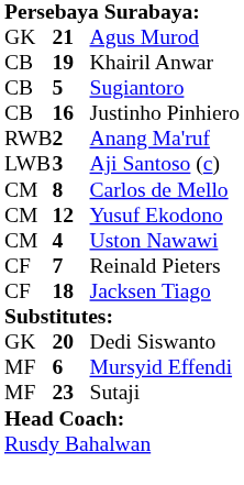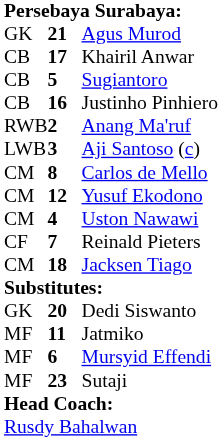 <table style="font-size: 90%" cellspacing="0" cellpadding="0">
 <tr>
 <td colspan="4"><strong>Persebaya Surabaya:</strong></td>
 </tr>
 <tr>
 <th width="25"></th>
 <th width="25"></th>
 </tr>
 <tr>
 <td>GK</td>
 <td><strong>21</strong></td>
 <td> <a href='#'>Agus Murod</a></td>
 </tr>
 <tr>
 <td>CB</td>
-<td><strong>19</strong></td>
+<td><strong>17</strong></td>
 <td> Khairil Anwar</td>
 </tr>
 <tr>
 <td>CB</td>
 <td><strong>5</strong></td>
 <td> <a href='#'>Sugiantoro</a></td>
 </tr>
 <tr>
 <td>CB</td>
 <td><strong>16</strong></td>
 <td> Justinho Pinhiero</td>
 </tr>
 <tr>
 <td>RWB</td>
 <td><strong>2</strong></td>
 <td> <a href='#'>Anang Ma'ruf</a></td>
 </tr>
 <tr>
 <td>LWB</td>
 <td><strong>3</strong></td>
 <td> <a href='#'>Aji Santoso</a> (<a href='#'>c</a>)</td>
 <td></td>
 </tr>
 <tr>
 <td>CM</td>
 <td><strong>8</strong></td>
 <td> <a href='#'>Carlos de Mello</a></td>
 </tr>
 <tr>
 <td>CM</td>
 <td><strong>12</strong></td>
 <td> <a href='#'>Yusuf Ekodono</a></td>
 <td></td>
 <td> </td>
 </tr>
 <tr>
 <td>CM</td>
 <td><strong>4</strong></td>
 <td> <a href='#'>Uston Nawawi</a></td>
 <td></td>
 <td></td>
 </tr>
 <tr>
 <td>CF</td>
 <td><strong>7</strong></td>
 <td> Reinald Pieters</td>
 </tr>
 <tr>
-<td>CF</td>
+<td>CM</td>
 <td><strong>18</strong></td>
 <td> <a href='#'>Jacksen Tiago</a></td>
 </tr>
 <tr>
 <td colspan=3><strong>Substitutes:</strong></td>
 </tr>
 <tr>
 <td>GK</td>
 <td><strong>20</strong></td>
 <td> Dedi Siswanto</td>
+</tr>
+<tr>
+<td>MF</td>
+<td><strong>11</strong></td>
+<td> Jatmiko</td>
+<td></td>
+<td></td>
 </tr>
 <tr>
 <td>MF</td>
 <td><strong>6</strong></td>
 <td> <a href='#'>Mursyid Effendi</a></td>
 <td></td>
 <td></td>
 </tr>
 <tr>
 <td>MF</td>
 <td><strong>23</strong></td>
 <td> Sutaji</td>
 </tr>
 <tr>
 <td colspan=3><strong>Head Coach:</strong></td>
 </tr>
 <tr>
 <td colspan="4"> <a href='#'>Rusdy Bahalwan</a></td>
 </tr>
 </table>
